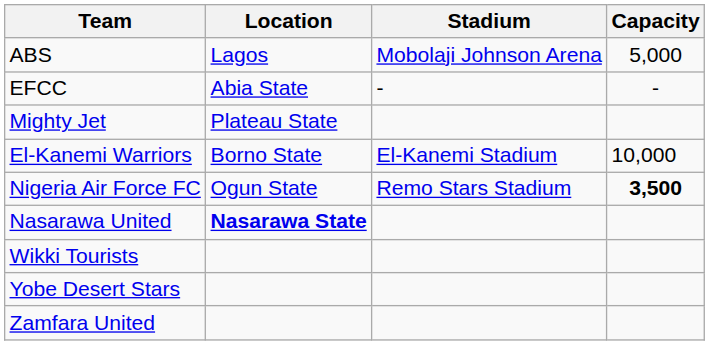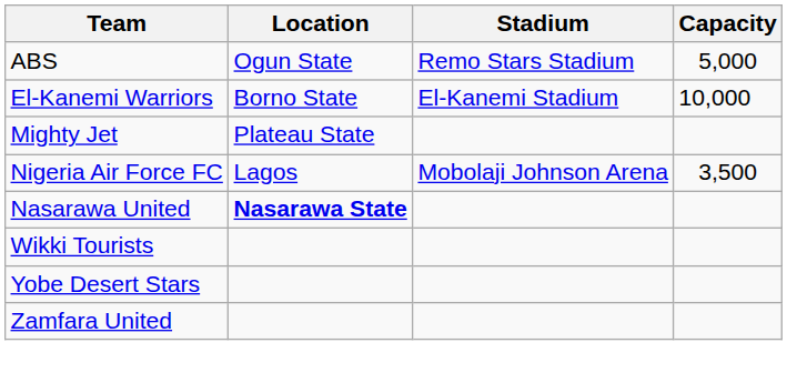 <table class="wikitable sortable">
 <tr>
 <th>Team</th>
 <th>Location</th>
 <th>Stadium</th>
 <th>Capacity</th>
 </tr>
 <tr>
 <td>ABS</td>
-<td><a href='#'>Lagos</a></td>
-<td><a href='#'>Mobolaji Johnson Arena</a></td>
+<td><a href='#'>Ogun State</a></td>
+<td><a href='#'>Remo Stars Stadium</a></td>
 <td align="center">5,000</td>
 </tr>
 <tr>
-<td>EFCC</td>
-<td><a href='#'>Abia State</a></td>
-<td>-</td>
-<td align="center">-</td>
+<td><a href='#'>El-Kanemi Warriors</a></td>
+<td><a href='#'>Borno State</a></td>
+<td><a href='#'>El-Kanemi Stadium</a></td>
+<td>10,000</td>
 </tr>
 <tr>
 <td><a href='#'>Mighty Jet</a></td>
 <td><a href='#'>Plateau State</a></td>
 <td></td>
 <td></td>
 </tr>
 <tr>
-<td><a href='#'>El-Kanemi Warriors</a></td>
-<td><a href='#'>Borno State</a></td>
-<td><a href='#'>El-Kanemi Stadium</a></td>
-<td>10,000</td>
-</tr>
-<tr>
 <td><a href='#'>Nigeria Air Force FC</a></td>
-<td><a href='#'>Ogun State</a></td>
-<td><a href='#'>Remo Stars Stadium</a></td>
-<td align="center"><strong>3,500</strong></td>
+<td><a href='#'>Lagos</a></td>
+<td><a href='#'>Mobolaji Johnson Arena</a></td>
+<td align="center">3,500</td>
 </tr>
 <tr>
 <td><a href='#'>Nasarawa United</a></td>
 <td><strong><a href='#'>Nasarawa State</a></strong></td>
 <td></td>
 <td></td>
 </tr>
 <tr>
 <td><a href='#'>Wikki Tourists</a></td>
 <td></td>
 <td></td>
 <td></td>
 </tr>
 <tr>
 <td><a href='#'>Yobe Desert Stars</a></td>
 <td></td>
 <td></td>
 <td></td>
 </tr>
 <tr>
 <td><a href='#'>Zamfara United</a></td>
 <td></td>
 <td></td>
 <td></td>
 </tr>
 </table>
